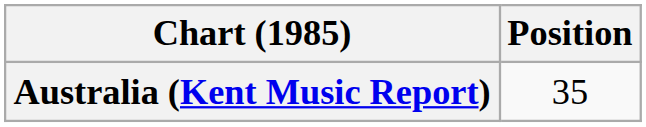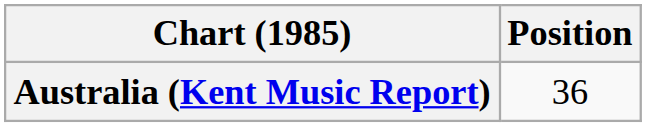 <table class="wikitable sortable plainrowheaders" style="text-align:center">
 <tr>
 <th>Chart (1985)</th>
 <th>Position</th>
 </tr>
 <tr>
 <th scope="row">Australia (<a href='#'>Kent Music Report</a>)</th>
-<td>35</td>
+<td>36</td>
 </tr>
 </table>
